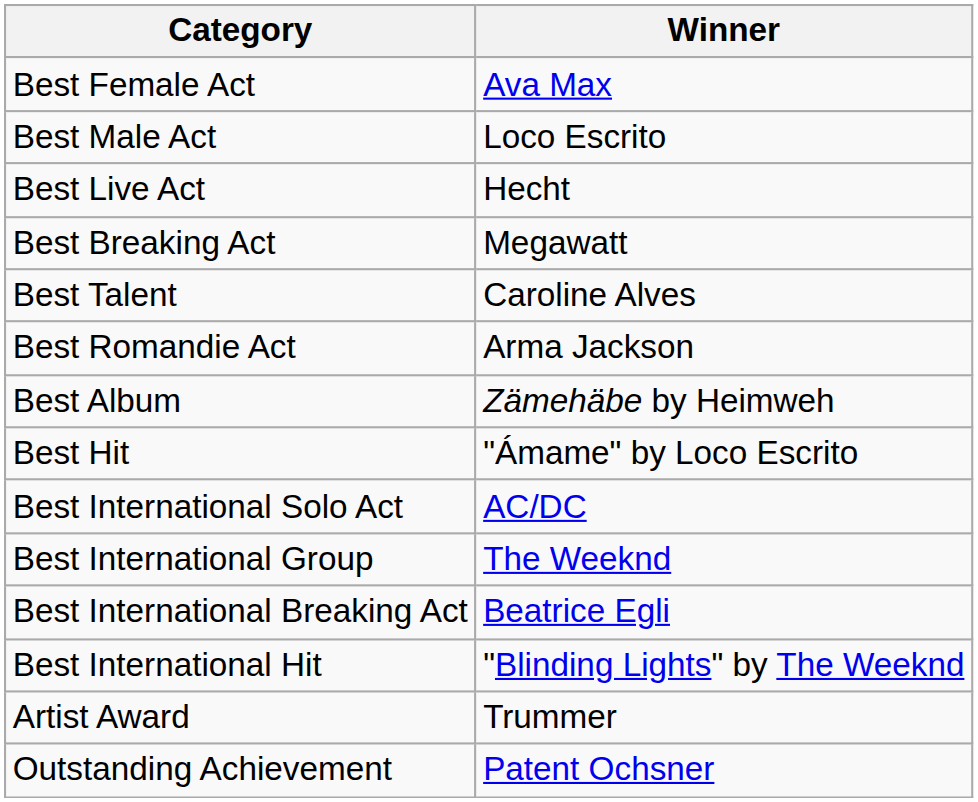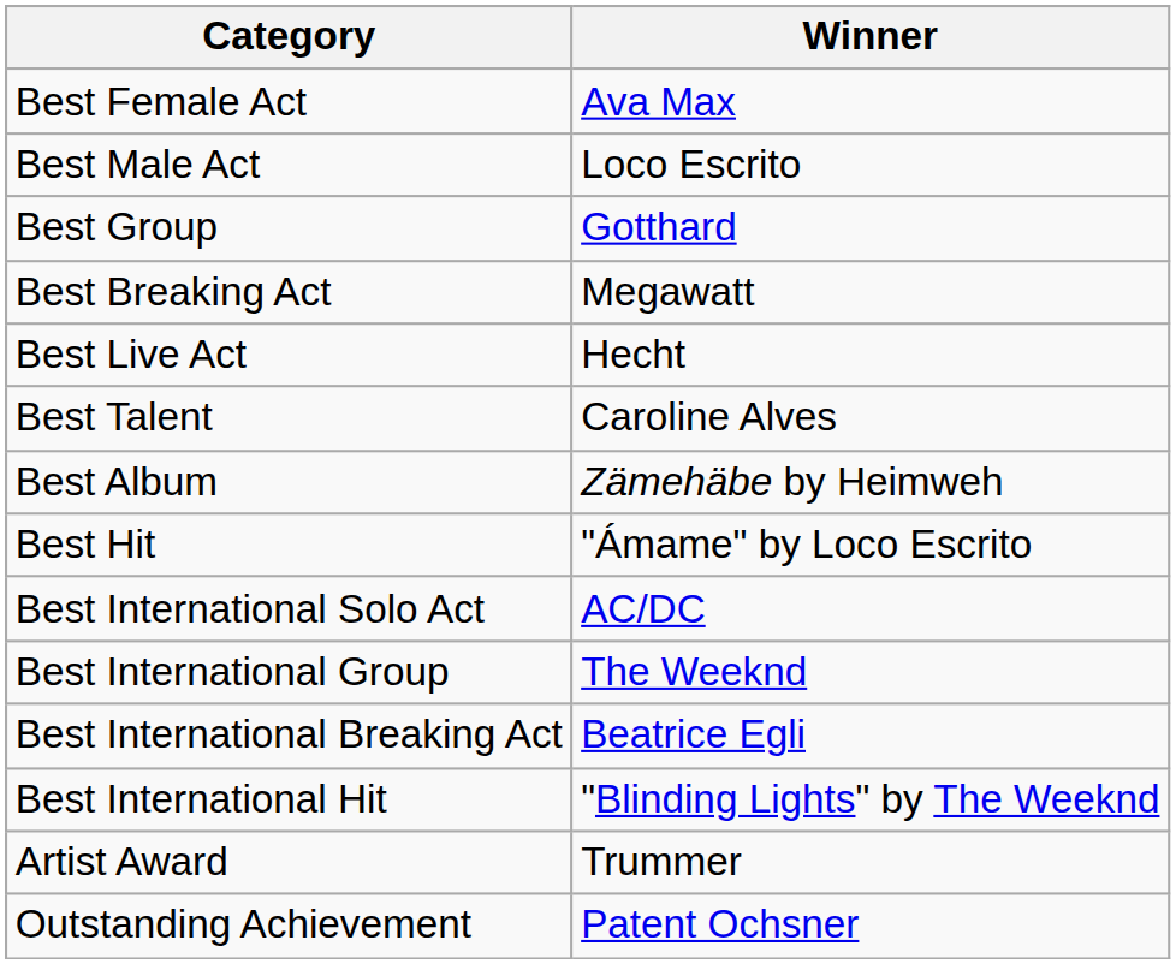 <table class="wikitable zebra">
 <tr>
 <th>Category</th>
 <th>Winner</th>
 </tr>
 <tr>
 <td>Best Female Act</td>
 <td><a href='#'>Ava Max</a></td>
 </tr>
 <tr>
 <td>Best Male Act</td>
 <td>Loco Escrito</td>
 </tr>
 <tr>
-<td>Best Live Act</td>
-<td>Hecht</td>
+<td>Best Group</td>
+<td><a href='#'>Gotthard</a></td>
 </tr>
 <tr>
 <td>Best Breaking Act</td>
 <td>Megawatt</td>
 </tr>
 <tr>
+<td>Best Live Act</td>
+<td>Hecht</td>
+</tr>
+<tr>
 <td>Best Talent</td>
 <td>Caroline Alves</td>
-</tr>
-<tr>
-<td>Best Romandie Act</td>
-<td>Arma Jackson</td>
 </tr>
 <tr>
 <td>Best Album</td>
 <td><em>Zämehäbe</em> by Heimweh</td>
 </tr>
 <tr>
 <td>Best Hit</td>
 <td>"Ámame" by Loco Escrito</td>
 </tr>
 <tr>
 <td>Best International Solo Act</td>
 <td><a href='#'>AC/DC</a></td>
 </tr>
 <tr>
 <td>Best International Group</td>
 <td><a href='#'>The Weeknd</a></td>
 </tr>
 <tr>
 <td>Best International Breaking Act</td>
 <td><a href='#'>Beatrice Egli</a></td>
 </tr>
 <tr>
 <td>Best International Hit</td>
 <td>"<a href='#'>Blinding Lights</a>" by <a href='#'>The Weeknd</a></td>
 </tr>
 <tr>
 <td>Artist Award</td>
 <td>Trummer</td>
 </tr>
 <tr>
 <td>Outstanding Achievement</td>
 <td><a href='#'>Patent Ochsner</a></td>
 </tr>
 </table>
